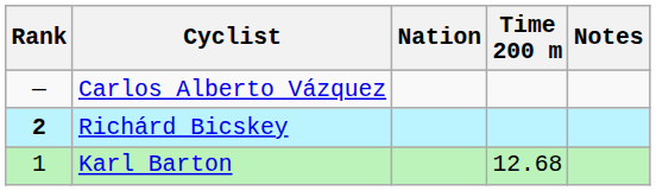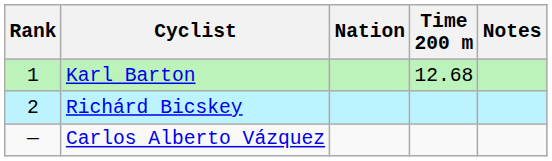 <table class="wikitable sortable" style="text-align:center">
 <tr>
 <th>Rank</th>
 <th>Cyclist</th>
 <th>Nation</th>
 <th>Time<br>200 m</th>
 <th>Notes</th>
 </tr>
+<tr bgcolor=bbf3bb>
+<td>1</td>
+<td align=left><a href='#'>Karl Barton</a></td>
+<td align=left></td>
+<td>12.68</td>
+<td></td>
+</tr>
+<tr bgcolor=bbf3ff>
+<td>2</td>
+<td align=left><a href='#'>Richárd Bicskey</a></td>
+<td align=left></td>
+<td></td>
+<td></td>
+</tr>
 <tr>
 <td data-sort-value=3>—</td>
 <td align=left><a href='#'>Carlos Alberto Vázquez</a></td>
 <td align=left></td>
 <td data-sort-value=9:99:99.9></td>
 <td></td>
 </tr>
-<tr bgcolor=bbf3ff>
-<td><strong>2</strong></td>
-<td align=left><a href='#'>Richárd Bicskey</a></td>
-<td align=left></td>
-<td></td>
-<td></td>
-</tr>
-<tr bgcolor=bbf3bb>
-<td>1</td>
-<td align=left><a href='#'>Karl Barton</a></td>
-<td align=left></td>
-<td>12.68</td>
-<td></td>
-</tr>
 </table>
